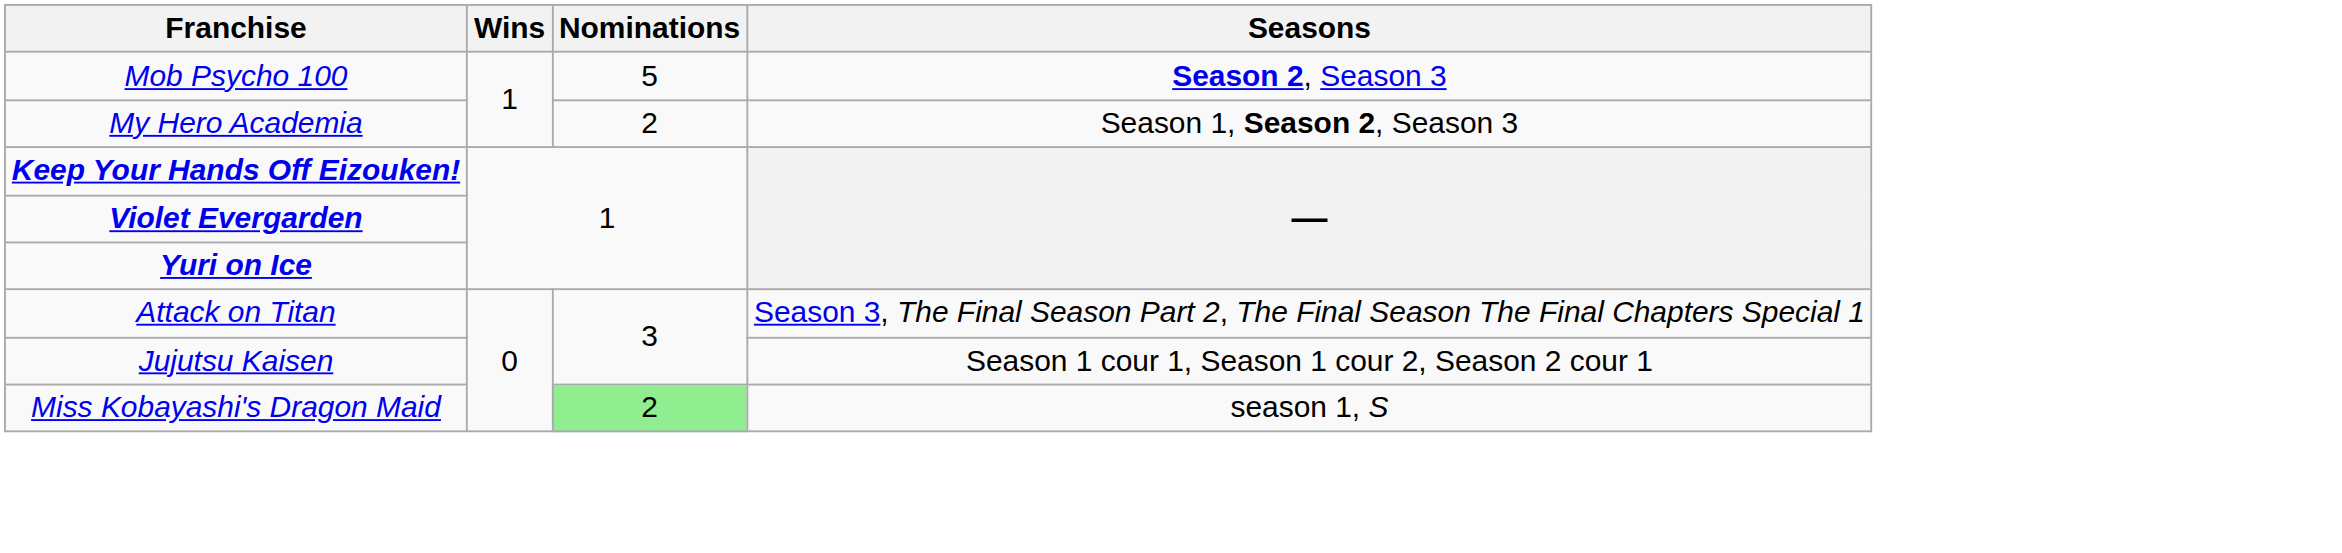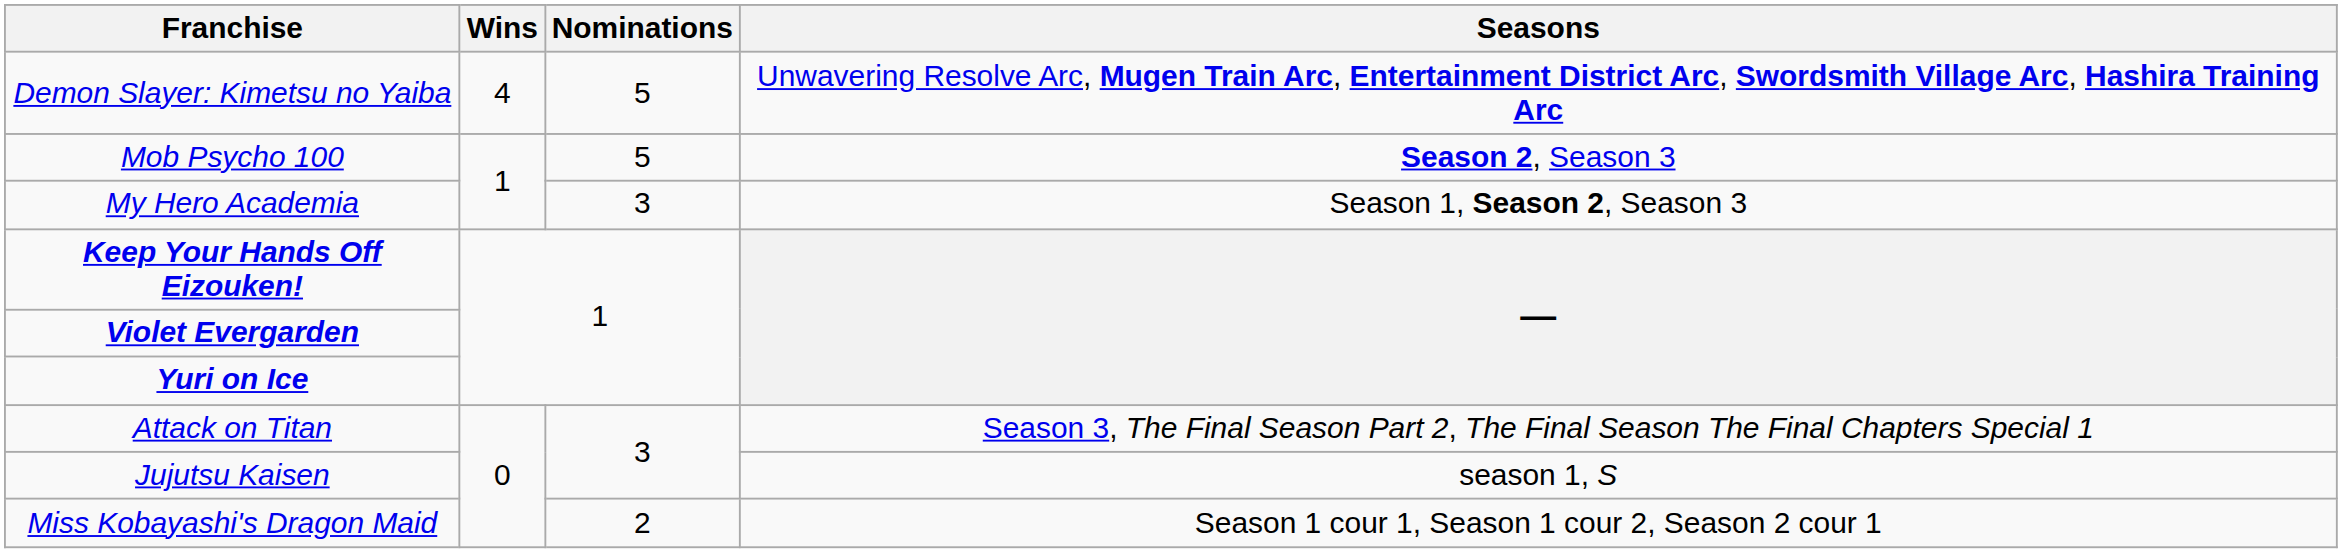 <table class="wikitable plainrowheaders sortable" style="text-align:center;">
 <tr>
 <th>Franchise</th>
 <th>Wins</th>
 <th>Nominations</th>
 <th>Seasons</th>
+</tr>
+<tr>
+<td><em><a href='#'>Demon Slayer: Kimetsu no Yaiba</a></em></td>
+<td>4</td>
+<td>5</td>
+<td><a href='#'>Unwavering Resolve Arc</a>, <strong><a href='#'>Mugen Train Arc</a></strong>, <strong><a href='#'>Entertainment District Arc</a></strong>, <strong><a href='#'>Swordsmith Village Arc</a></strong>, <strong><a href='#'>Hashira Training Arc</a></strong></td>
 </tr>
 <tr>
 <td><em><a href='#'>Mob Psycho 100</a></em></td>
 <td rowspan="2">1</td>
 <td>5</td>
 <td><strong><a href='#'>Season 2</a></strong>, <a href='#'>Season 3</a></td>
 </tr>
 <tr>
 <td><em><a href='#'>My Hero Academia</a></em></td>
-<td>2</td>
+<td>3</td>
 <td>Season 1, <strong>Season 2</strong>, Season 3</td>
 </tr>
 <tr>
 <td><strong><em><a href='#'>Keep Your Hands Off Eizouken!</a></em></strong></td>
 <td colspan="2" rowspan="3">1</td>
 <th rowspan="3"><strong><big>—</big></strong></th>
 </tr>
 <tr>
 <td><em><a href='#'><strong>Violet Evergarden</strong></a></em></td>
 </tr>
 <tr>
 <td><strong><em><a href='#'>Yuri on Ice</a></em></strong></td>
 </tr>
 <tr>
 <td><em><a href='#'>Attack on Titan</a></em></td>
 <td rowspan="3">0</td>
 <td rowspan="2">3</td>
 <td><a href='#'>Season 3</a>, <em>The Final Season Part 2</em>, <em>The Final Season The Final Chapters Special 1</em></td>
 </tr>
 <tr>
 <td><em><a href='#'>Jujutsu Kaisen</a></em></td>
-<td>Season 1 cour 1, Season 1 cour 2, Season 2 cour 1</td>
+<td>season 1, <em>S</em></td>
 </tr>
 <tr>
 <td><em><a href='#'>Miss Kobayashi's Dragon Maid</a></em></td>
-<td style="background: lightgreen;">2</td>
-<td>season 1, <em>S</em></td>
+<td>2</td>
+<td>Season 1 cour 1, Season 1 cour 2, Season 2 cour 1</td>
 </tr>
 </table>
